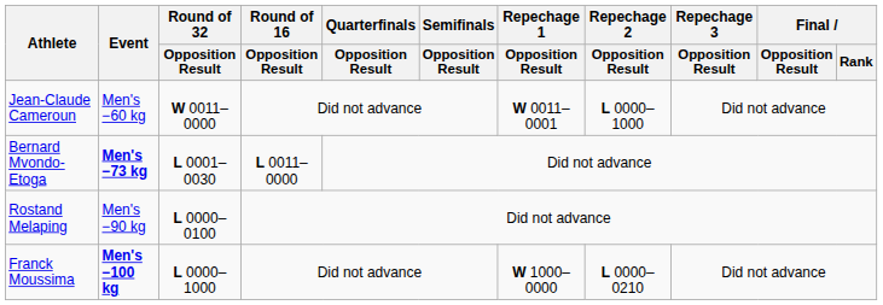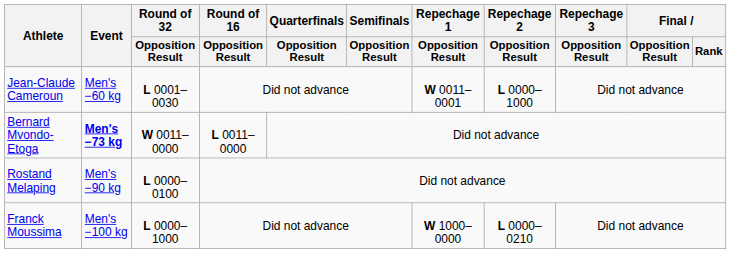 <table class="wikitable" style="font-size:90%">
 <tr>
 <th rowspan="2">Athlete</th>
 <th rowspan="2">Event</th>
 <th>Round of 32</th>
 <th>Round of 16</th>
 <th>Quarterfinals</th>
 <th>Semifinals</th>
 <th>Repechage 1</th>
 <th>Repechage 2</th>
 <th>Repechage 3</th>
 <th colspan=2>Final / </th>
 </tr>
 <tr style="font-size:95%">
 <th>Opposition<br>Result</th>
 <th>Opposition<br>Result</th>
 <th>Opposition<br>Result</th>
 <th>Opposition<br>Result</th>
 <th>Opposition<br>Result</th>
 <th>Opposition<br>Result</th>
 <th>Opposition<br>Result</th>
 <th>Opposition<br>Result</th>
 <th>Rank</th>
 </tr>
 <tr align=center>
 <td align=left><a href='#'>Jean-Claude Cameroun</a></td>
 <td align=left><a href='#'>Men's −60 kg</a></td>
-<td><br><strong>W</strong> 0011–0000</td>
+<td><br><strong>L</strong> 0001–0030</td>
 <td colspan=3>Did not advance</td>
 <td><br><strong>W</strong> 0011–0001</td>
 <td><br><strong>L</strong> 0000–1000</td>
 <td colspan=3>Did not advance</td>
 </tr>
 <tr align=center>
 <td align=left><a href='#'>Bernard Mvondo-Etoga</a></td>
 <td align=left><strong><a href='#'>Men's −73 kg</a></strong></td>
-<td><br><strong>L</strong> 0001–0030</td>
+<td><br><strong>W</strong> 0011–0000</td>
 <td><br><strong>L</strong> 0011–0000</td>
 <td colspan=7>Did not advance</td>
 </tr>
 <tr align=center>
 <td align=left><a href='#'>Rostand Melaping</a></td>
 <td align=left><a href='#'>Men's −90 kg</a></td>
 <td><br><strong>L</strong> 0000–0100</td>
 <td colspan=8>Did not advance</td>
 </tr>
 <tr align=center>
 <td align=left><a href='#'>Franck Moussima</a></td>
-<td align=left><strong><a href='#'>Men's −100 kg</a></strong></td>
+<td align=left><a href='#'>Men's −100 kg</a></td>
 <td><br><strong>L</strong> 0000–1000</td>
 <td colspan=3>Did not advance</td>
 <td><br><strong>W</strong> 1000–0000</td>
 <td><br><strong>L</strong> 0000–0210</td>
 <td colspan=3>Did not advance</td>
 </tr>
 </table>
